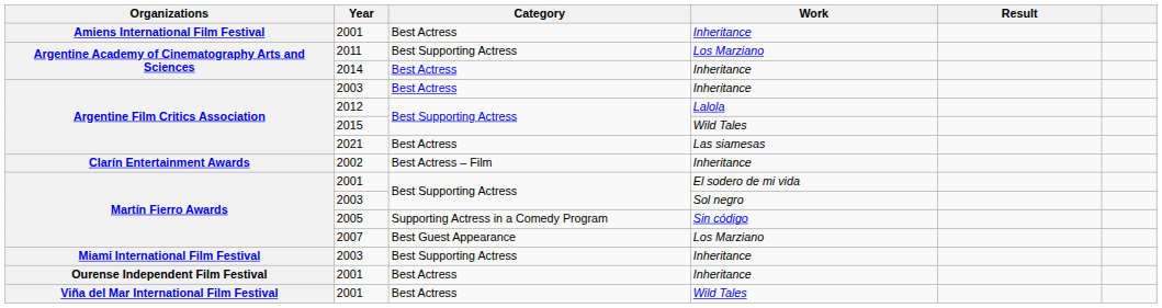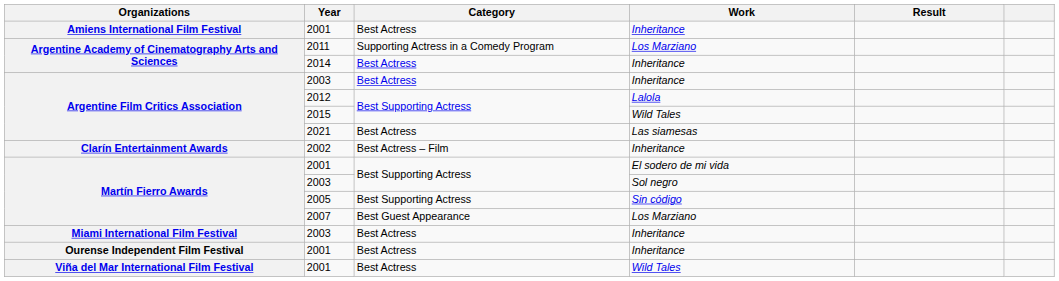 <table class= "wikitable plainrowheaders sortable">
 <tr>
 <th width=24%>Organizations</th>
 <th width=4%>Year</th>
 <th width=22%>Category</th>
 <th width=18%>Work</th>
 <th width=12%>Result</th>
 <th width=4%></th>
 </tr>
 <tr>
 <th scope="row"><a href='#'>Amiens International Film Festival</a></th>
 <td scope="row">2001</td>
 <td>Best Actress</td>
 <td><em><a href='#'>Inheritance</a></em></td>
 <td></td>
 <td style="text-align:center;"></td>
 </tr>
 <tr>
 <th scope="row" rowspan="2"><a href='#'>Argentine Academy of Cinematography Arts and Sciences</a></th>
 <td scope="row">2011</td>
-<td>Best Supporting Actress</td>
+<td>Supporting Actress in a Comedy Program</td>
 <td><em><a href='#'>Los Marziano</a></em></td>
 <td></td>
 <td style="text-align:center;"></td>
 </tr>
 <tr>
 <td scope="row">2014</td>
 <td><a href='#'>Best Actress</a></td>
 <td><em>Inheritance</em></td>
 <td></td>
 <td style="text-align:center;"></td>
 </tr>
 <tr>
 <th scope="row" rowspan="4"><a href='#'>Argentine Film Critics Association</a></th>
 <td scope="row">2003</td>
 <td><a href='#'>Best Actress</a></td>
 <td><em>Inheritance</em></td>
 <td></td>
 <td style="text-align:center;"></td>
 </tr>
 <tr>
 <td scope="row">2012</td>
 <td rowspan="2"><a href='#'>Best Supporting Actress</a></td>
 <td><em><a href='#'>Lalola</a></em></td>
 <td></td>
 <td style="text-align:center;"></td>
 </tr>
 <tr>
 <td scope="row">2015</td>
 <td><em>Wild Tales</em></td>
 <td></td>
 <td style="text-align:center;"></td>
 </tr>
 <tr>
 <td scope="row">2021</td>
 <td>Best Actress</td>
 <td><em>Las siamesas</em></td>
 <td></td>
 <td style="text-align:center;"></td>
 </tr>
 <tr>
 <th scope="row"><a href='#'>Clarín Entertainment Awards</a></th>
 <td scope="row">2002</td>
 <td>Best Actress – Film</td>
 <td><em>Inheritance</em></td>
 <td></td>
 <td style="text-align:center;"></td>
 </tr>
 <tr>
 <th scope="row" rowspan="4"><a href='#'>Martín Fierro Awards</a></th>
 <td scope="row">2001</td>
 <td rowspan="2">Best Supporting Actress</td>
 <td><em>El sodero de mi vida</em></td>
 <td></td>
 <td style="text-align:center;"></td>
 </tr>
 <tr>
 <td scope="row">2003</td>
 <td><em>Sol negro</em></td>
 <td></td>
 <td style="text-align:center;"></td>
 </tr>
 <tr>
 <td scope="row">2005</td>
-<td>Supporting Actress in a Comedy Program</td>
+<td>Best Supporting Actress</td>
 <td><em><a href='#'>Sin código</a></em></td>
 <td></td>
 <td style="text-align:center;"></td>
 </tr>
 <tr>
 <td scope="row">2007</td>
 <td>Best Guest Appearance</td>
 <td><em>Los Marziano</em></td>
 <td></td>
 <td style="text-align:center;"></td>
 </tr>
 <tr>
 <th scope="row"><a href='#'>Miami International Film Festival</a></th>
 <td scope="row">2003</td>
-<td>Best Supporting Actress</td>
+<td>Best Actress</td>
 <td><em>Inheritance</em></td>
 <td></td>
 <td style="text-align:center;"></td>
 </tr>
 <tr>
 <th scope="row">Ourense Independent Film Festival</th>
 <td scope="row">2001</td>
 <td>Best Actress</td>
 <td><em>Inheritance</em></td>
 <td></td>
 <td style="text-align:center;"></td>
 </tr>
 <tr>
 <th scope="row"><a href='#'>Viña del Mar International Film Festival</a></th>
 <td scope="row">2001</td>
 <td>Best Actress</td>
 <td><em><a href='#'>Wild Tales</a></em></td>
 <td></td>
 <td style="text-align:center;"></td>
 </tr>
 </table>
